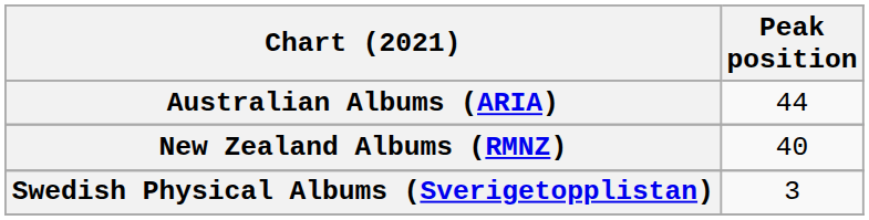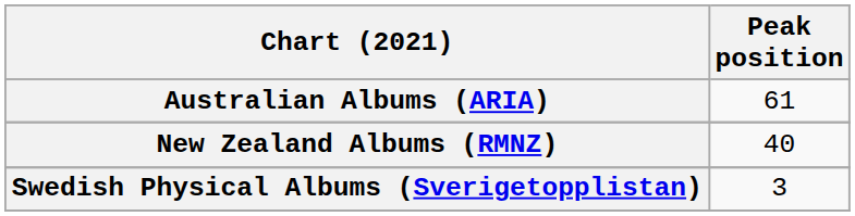 <table class="wikitable sortable plainrowheaders" style="text-align:center">
 <tr>
 <th scope="col">Chart (2021)</th>
 <th scope="col">Peak<br>position</th>
 </tr>
 <tr>
 <th scope="row">Australian Albums (<a href='#'>ARIA</a>)</th>
-<td>44</td>
+<td>61</td>
 </tr>
 <tr>
 </tr>
 <tr>
 </tr>
 <tr>
 </tr>
 <tr>
 </tr>
 <tr>
 </tr>
 <tr>
 <th scope="row">New Zealand Albums (<a href='#'>RMNZ</a>)</th>
 <td>40</td>
 </tr>
 <tr>
 </tr>
 <tr>
 <th scope="row">Swedish Physical Albums (<a href='#'>Sverigetopplistan</a>)</th>
 <td>3</td>
 </tr>
 <tr>
 </tr>
 <tr>
 </tr>
 <tr>
 </tr>
 <tr>
 </tr>
 <tr>
 </tr>
 <tr>
 </tr>
 </table>
